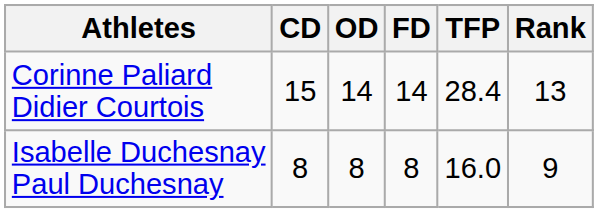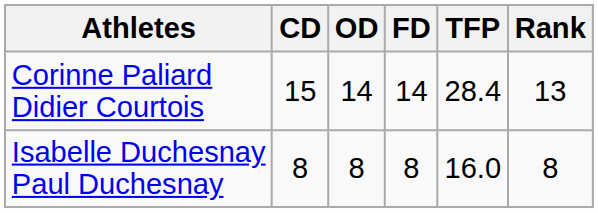 <table class="wikitable" border="1" style="font-size:90%">
 <tr>
 <th>Athletes</th>
 <th>CD</th>
 <th>OD</th>
 <th>FD</th>
 <th>TFP</th>
 <th>Rank</th>
 </tr>
 <tr align=center>
 <td align=left><a href='#'>Corinne Paliard</a><br><a href='#'>Didier Courtois</a></td>
 <td>15</td>
 <td>14</td>
 <td>14</td>
 <td>28.4</td>
 <td>13</td>
 </tr>
 <tr align=center>
 <td align=left><a href='#'>Isabelle Duchesnay</a><br><a href='#'>Paul Duchesnay</a></td>
 <td>8</td>
 <td>8</td>
 <td>8</td>
 <td>16.0</td>
-<td>9</td>
+<td>8</td>
 </tr>
 </table>
